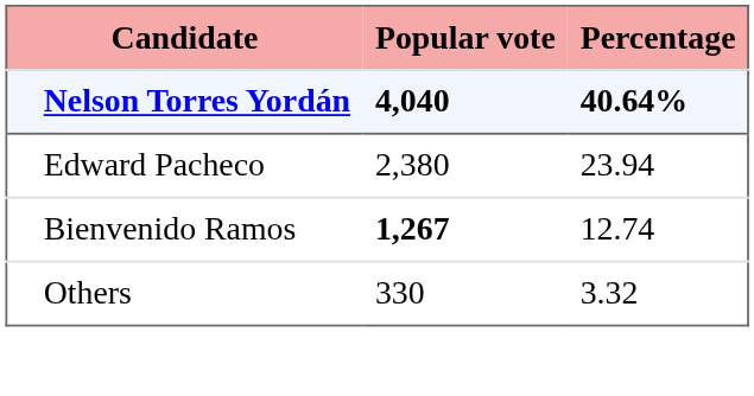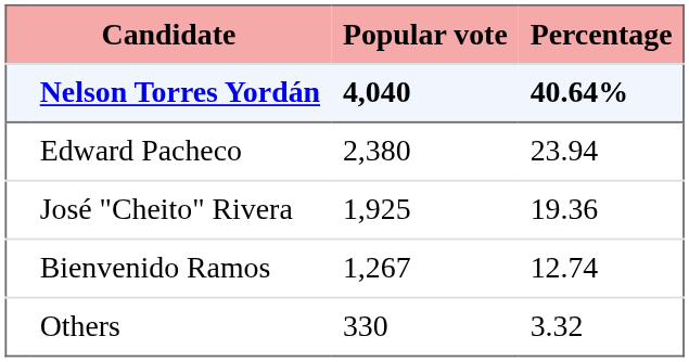 <table style="border: 1px solid #666666; border-collapse: collapse" align="center" cellpadding="6">
 <tr style="background-color: #F5A9A9">
 <th colspan="2">Candidate</th>
 <th>Popular vote</th>
 <th>Percentage</th>
 </tr>
 <tr style="background-color: #F0F5FE">
 <td style="border-top: 1px solid #DDDDDD"></td>
 <td style="border-top: 1px solid #DDDDDD"><strong><a href='#'>Nelson Torres Yordán</a></strong></td>
 <td style="border-top: 1px solid #DDDDDD"><strong>4,040</strong></td>
 <td style="border-top: 1px solid #DDDDDD"><strong>40.64%</strong></td>
 </tr>
 <tr>
 <td style="border-top: 1px solid #666666"></td>
 <td style="border-top: 1px solid #666666">Edward Pacheco</td>
 <td style="border-top: 1px solid #666666">2,380</td>
 <td style="border-top: 1px solid #666666">23.94</td>
 </tr>
 <tr>
 <td style="border-top: 1px solid #DDDDDD"></td>
+<td style="border-top: 1px solid #DDDDDD">José "Cheito" Rivera</td>
+<td style="border-top: 1px solid #DDDDDD">1,925</td>
+<td style="border-top: 1px solid #DDDDDD">19.36</td>
+</tr>
+<tr>
+<td style="border-top: 1px solid #DDDDDD"></td>
 <td style="border-top: 1px solid #DDDDDD">Bienvenido Ramos</td>
-<td style="border-top: 1px solid #DDDDDD"><strong>1,267</strong></td>
+<td style="border-top: 1px solid #DDDDDD">1,267</td>
 <td style="border-top: 1px solid #DDDDDD">12.74</td>
 </tr>
 <tr>
 <td style="border-top: 1px solid #DDDDDD"></td>
 <td style="border-top: 1px solid #DDDDDD">Others</td>
 <td style="border-top: 1px solid #DDDDDD">330</td>
 <td style="border-top: 1px solid #DDDDDD">3.32</td>
 </tr>
 </table>
